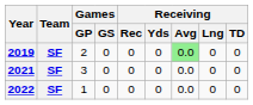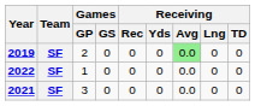 <table class="wikitable" style="text-align:center;">
 <tr>
 <th rowspan="2">Year</th>
 <th rowspan="2">Team</th>
 <th colspan="2">Games</th>
 <th colspan="5">Receiving</th>
 </tr>
 <tr>
 <th>GP</th>
 <th>GS</th>
 <th>Rec</th>
 <th>Yds</th>
 <th>Avg</th>
 <th>Lng</th>
 <th>TD</th>
 </tr>
 <tr>
 <th><a href='#'>2019</a></th>
 <th><a href='#'>SF</a></th>
 <td>2</td>
 <td>0</td>
 <td>0</td>
 <td>0</td>
 <td style="background: lightgreen;">0.0</td>
 <td>0</td>
 <td>0</td>
 </tr>
 <tr>
+<th><a href='#'>2022</a></th>
+<th><a href='#'>SF</a></th>
+<td>1</td>
+<td>0</td>
+<td>0</td>
+<td>0</td>
+<td>0.0</td>
+<td>0</td>
+<td>0</td>
+</tr>
+<tr>
 <th><a href='#'>2021</a></th>
 <th><a href='#'>SF</a></th>
 <td>3</td>
 <td>0</td>
 <td>0</td>
 <td>0</td>
 <td>0.0</td>
 <td>0</td>
 <td>0</td>
 </tr>
-<tr>
-<th><a href='#'>2022</a></th>
-<th><a href='#'>SF</a></th>
-<td>1</td>
-<td>0</td>
-<td>0</td>
-<td>0</td>
-<td>0.0</td>
-<td>0</td>
-<td>0</td>
-</tr>
 </table>
